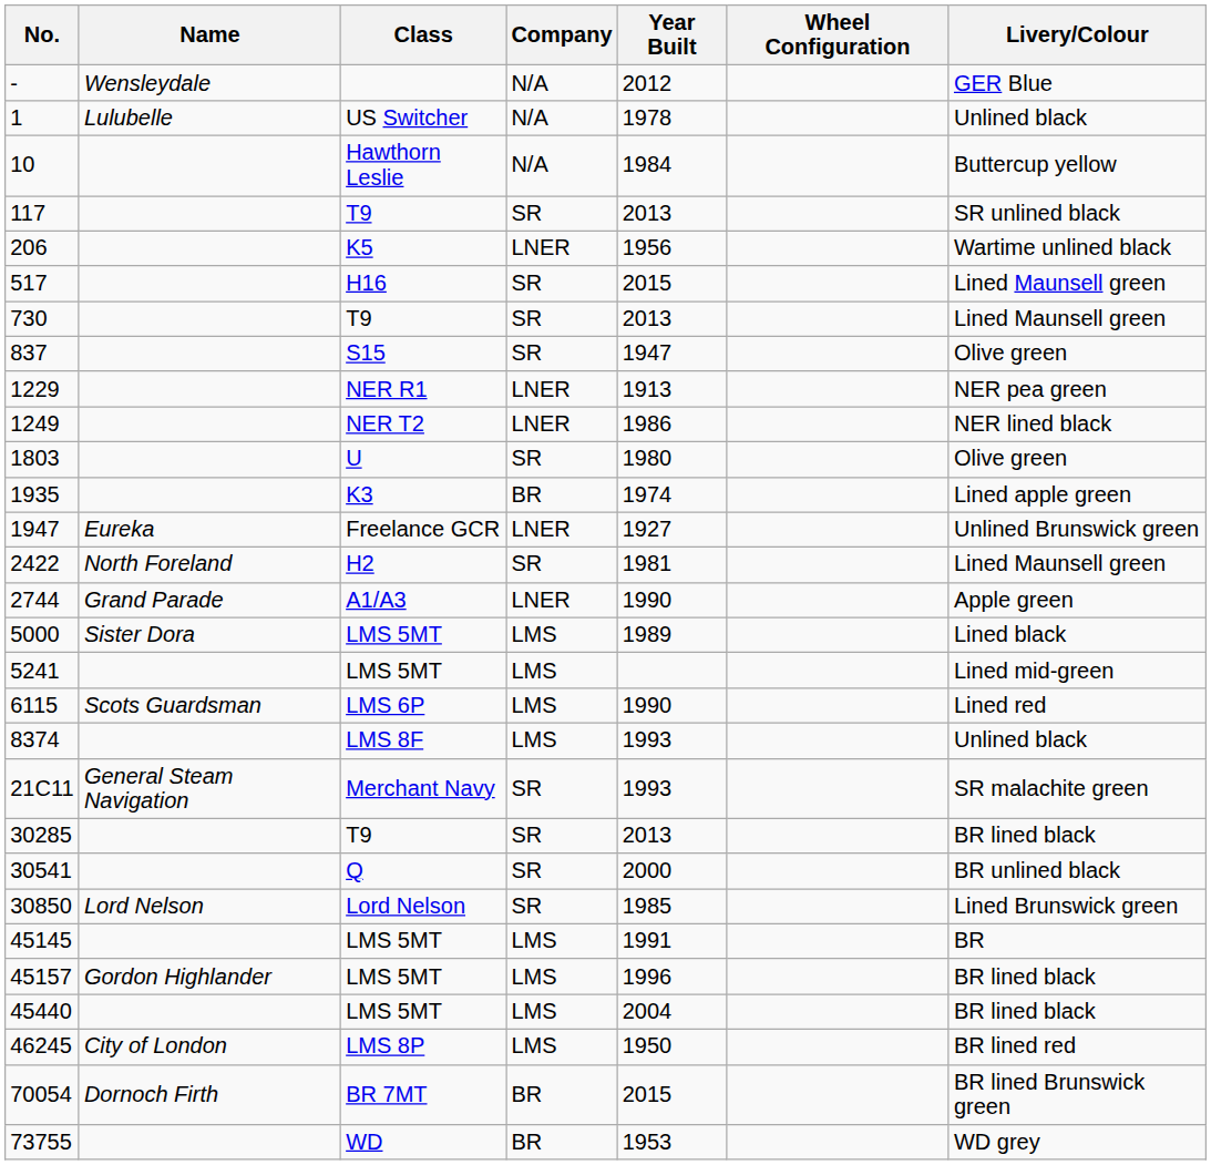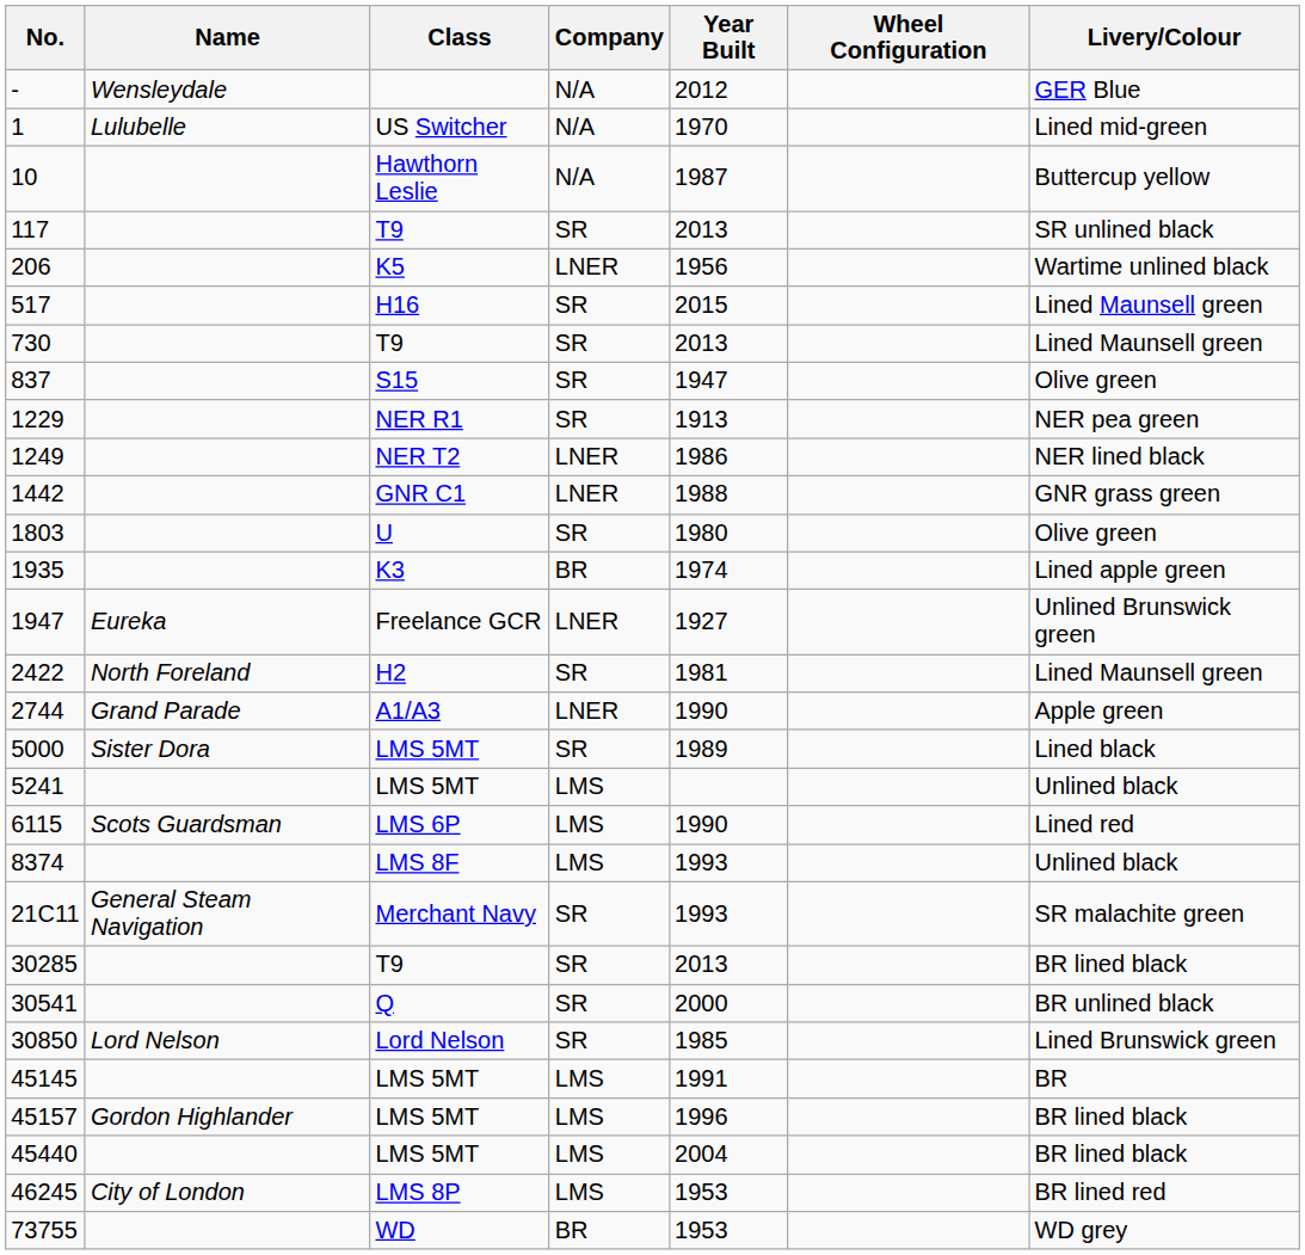 <table class="wikitable sortable">
 <tr>
 <th>No.</th>
 <th>Name</th>
 <th>Class</th>
 <th>Company</th>
 <th>Year Built</th>
 <th>Wheel Configuration</th>
 <th>Livery/Colour</th>
 </tr>
 <tr>
 <td>-</td>
 <td><em>Wensleydale</em></td>
 <td></td>
 <td>N/A</td>
 <td>2012</td>
 <td></td>
 <td><a href='#'>GER</a> Blue</td>
 </tr>
 <tr>
 <td>1</td>
 <td><em>Lulubelle</em></td>
 <td>US <a href='#'>Switcher</a></td>
 <td>N/A</td>
-<td>1978</td>
+<td>1970</td>
 <td></td>
-<td>Unlined black</td>
+<td>Lined mid-green</td>
 </tr>
 <tr>
 <td>10</td>
 <td></td>
 <td><a href='#'>Hawthorn Leslie</a></td>
 <td>N/A</td>
-<td>1984</td>
+<td>1987</td>
 <td></td>
 <td>Buttercup yellow</td>
 </tr>
 <tr>
 <td>117</td>
 <td></td>
 <td><a href='#'>T9</a></td>
 <td>SR</td>
 <td>2013</td>
 <td></td>
 <td>SR unlined black</td>
 </tr>
 <tr>
 <td>206</td>
 <td></td>
 <td><a href='#'>K5</a></td>
 <td>LNER</td>
 <td>1956</td>
 <td></td>
 <td>Wartime unlined black</td>
 </tr>
 <tr>
 <td>517</td>
 <td></td>
 <td><a href='#'>H16</a></td>
 <td>SR</td>
 <td>2015</td>
 <td></td>
 <td>Lined <a href='#'>Maunsell</a> green</td>
 </tr>
 <tr>
 <td>730</td>
 <td></td>
 <td>T9</td>
 <td>SR</td>
 <td>2013</td>
 <td></td>
 <td>Lined Maunsell green</td>
 </tr>
 <tr>
 <td>837</td>
 <td></td>
 <td><a href='#'>S15</a></td>
 <td>SR</td>
 <td>1947</td>
 <td></td>
 <td>Olive green</td>
 </tr>
 <tr>
 <td>1229</td>
 <td></td>
 <td><a href='#'>NER R1</a></td>
-<td>LNER</td>
+<td>SR</td>
 <td>1913</td>
 <td></td>
 <td>NER pea green</td>
 </tr>
 <tr>
 <td>1249</td>
 <td></td>
 <td><a href='#'>NER T2</a></td>
 <td>LNER</td>
 <td>1986</td>
 <td></td>
 <td>NER lined black</td>
+</tr>
+<tr>
+<td>1442</td>
+<td></td>
+<td><a href='#'>GNR C1</a></td>
+<td>LNER</td>
+<td>1988</td>
+<td></td>
+<td>GNR grass green</td>
 </tr>
 <tr>
 <td>1803</td>
 <td></td>
 <td><a href='#'>U</a></td>
 <td>SR</td>
 <td>1980</td>
 <td></td>
 <td>Olive green</td>
 </tr>
 <tr>
 <td>1935</td>
 <td></td>
 <td><a href='#'>K3</a></td>
 <td>BR</td>
 <td>1974</td>
 <td></td>
 <td>Lined apple green</td>
 </tr>
 <tr>
 <td>1947</td>
 <td><em>Eureka</em></td>
 <td>Freelance GCR</td>
 <td>LNER</td>
 <td>1927</td>
 <td></td>
 <td>Unlined Brunswick green</td>
 </tr>
 <tr>
 <td>2422</td>
 <td><em>North Foreland</em></td>
 <td><a href='#'>H2</a></td>
 <td>SR</td>
 <td>1981</td>
 <td></td>
 <td>Lined Maunsell green</td>
 </tr>
 <tr>
 <td>2744</td>
 <td><em>Grand Parade</em></td>
 <td><a href='#'>A1/A3</a></td>
 <td>LNER</td>
 <td>1990</td>
 <td></td>
 <td>Apple green</td>
 </tr>
 <tr>
 <td>5000</td>
 <td><em>Sister Dora</em></td>
 <td><a href='#'>LMS 5MT</a></td>
-<td>LMS</td>
+<td>SR</td>
 <td>1989</td>
 <td></td>
 <td>Lined black</td>
 </tr>
 <tr>
 <td>5241</td>
 <td></td>
 <td>LMS 5MT</td>
 <td>LMS</td>
 <td></td>
 <td></td>
-<td>Lined mid-green</td>
+<td>Unlined black</td>
 </tr>
 <tr>
 <td>6115</td>
 <td><em>Scots Guardsman</em></td>
 <td><a href='#'>LMS 6P</a></td>
 <td>LMS</td>
 <td>1990</td>
 <td></td>
 <td>Lined red</td>
 </tr>
 <tr>
 <td>8374</td>
 <td></td>
 <td><a href='#'>LMS 8F</a></td>
 <td>LMS</td>
 <td>1993</td>
 <td></td>
 <td>Unlined black</td>
 </tr>
 <tr>
 <td>21C11</td>
 <td><em>General Steam Navigation</em></td>
 <td><a href='#'>Merchant Navy</a></td>
 <td>SR</td>
 <td>1993</td>
 <td></td>
 <td>SR malachite green</td>
 </tr>
 <tr>
 <td>30285</td>
 <td></td>
 <td>T9</td>
 <td>SR</td>
 <td>2013</td>
 <td></td>
 <td>BR lined black</td>
 </tr>
 <tr>
 <td>30541</td>
 <td></td>
 <td><a href='#'>Q</a></td>
 <td>SR</td>
 <td>2000</td>
 <td></td>
 <td>BR unlined black</td>
 </tr>
 <tr>
 <td>30850</td>
 <td><em>Lord Nelson</em></td>
 <td><a href='#'>Lord Nelson</a></td>
 <td>SR</td>
 <td>1985</td>
 <td></td>
 <td>Lined Brunswick green</td>
 </tr>
 <tr>
 <td>45145</td>
 <td></td>
 <td>LMS 5MT</td>
 <td>LMS</td>
 <td>1991</td>
 <td></td>
 <td>BR</td>
 </tr>
 <tr>
 <td>45157</td>
 <td><em>Gordon Highlander</em></td>
 <td>LMS 5MT</td>
 <td>LMS</td>
 <td>1996</td>
 <td></td>
 <td>BR lined black</td>
 </tr>
 <tr>
 <td>45440</td>
 <td></td>
 <td>LMS 5MT</td>
 <td>LMS</td>
 <td>2004</td>
 <td></td>
 <td>BR lined black</td>
 </tr>
 <tr>
 <td>46245</td>
 <td><em>City of London</em></td>
 <td><a href='#'>LMS 8P</a></td>
 <td>LMS</td>
-<td>1950</td>
+<td>1953</td>
 <td></td>
 <td>BR lined red</td>
-</tr>
-<tr>
-<td>70054</td>
-<td><em>Dornoch Firth</em></td>
-<td><a href='#'>BR 7MT</a></td>
-<td>BR</td>
-<td>2015</td>
-<td></td>
-<td>BR lined Brunswick green</td>
 </tr>
 <tr>
 <td>73755</td>
 <td></td>
 <td><a href='#'>WD</a></td>
 <td>BR</td>
 <td>1953</td>
 <td></td>
 <td>WD grey</td>
 </tr>
 </table>
